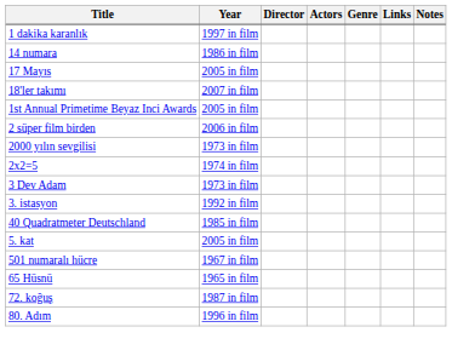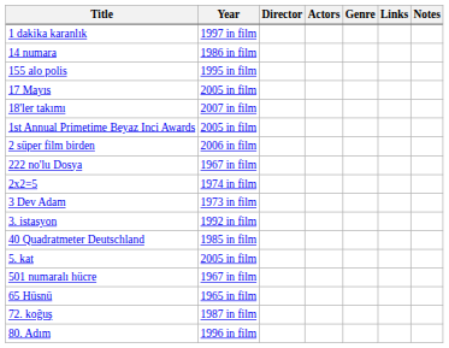 <table class="sortable wikitable" align=left border=1 cellpadding=6 cellspacing=0 style="margin: 0 0 0 1em; background: #ffffff; border: 1px #aaaaaa solid; border-collapse: collapse; text-align:left; font-size: 95%;">
 <tr style="text-align:center; background: #efefef; border-bottom:2px solid gray;">
 <th>Title</th>
 <th>Year</th>
 <th>Director</th>
 <th>Actors</th>
 <th>Genre</th>
 <th>Links</th>
 <th>Notes</th>
 </tr>
 <tr>
 <td><a href='#'>1 dakika karanlık</a></td>
 <td><a href='#'>1997 in film</a></td>
 <td></td>
 <td></td>
 <td></td>
 <td></td>
 <td></td>
 </tr>
 <tr>
 <td><a href='#'>14 numara</a></td>
 <td><a href='#'>1986 in film</a></td>
+<td></td>
+<td></td>
+<td></td>
+<td></td>
+<td></td>
+</tr>
+<tr>
+<td><a href='#'>155 alo polis</a></td>
+<td><a href='#'>1995 in film</a></td>
 <td></td>
 <td></td>
 <td></td>
 <td></td>
 <td></td>
 </tr>
 <tr>
 <td><a href='#'>17 Mayıs</a></td>
 <td><a href='#'>2005 in film</a></td>
 <td></td>
 <td></td>
 <td></td>
 <td></td>
 <td></td>
 </tr>
 <tr>
 <td><a href='#'>18'ler takımı</a></td>
 <td><a href='#'>2007 in film</a></td>
 <td></td>
 <td></td>
 <td></td>
 <td></td>
 <td></td>
 </tr>
 <tr>
 <td><a href='#'>1st Annual Primetime Beyaz Inci Awards</a></td>
 <td><a href='#'>2005 in film</a></td>
 <td></td>
 <td></td>
 <td></td>
 <td></td>
 <td></td>
 </tr>
 <tr>
 <td><a href='#'>2 süper film birden</a></td>
 <td><a href='#'>2006 in film</a></td>
 <td></td>
 <td></td>
 <td></td>
 <td></td>
 <td></td>
 </tr>
 <tr>
-<td><a href='#'>2000 yılın sevgilisi</a></td>
-<td><a href='#'>1973 in film</a></td>
+<td><a href='#'>222 no'lu Dosya</a></td>
+<td><a href='#'>1967 in film</a></td>
 <td></td>
 <td></td>
 <td></td>
 <td></td>
 <td></td>
 </tr>
 <tr>
 <td><a href='#'>2x2=5</a></td>
 <td><a href='#'>1974 in film</a></td>
 <td></td>
 <td></td>
 <td></td>
 <td></td>
 <td></td>
 </tr>
 <tr>
 <td><a href='#'>3 Dev Adam</a></td>
 <td><a href='#'>1973 in film</a></td>
 <td></td>
 <td></td>
 <td></td>
 <td></td>
 <td></td>
 </tr>
 <tr>
 <td><a href='#'>3. istasyon</a></td>
 <td><a href='#'>1992 in film</a></td>
 <td></td>
 <td></td>
 <td></td>
 <td></td>
 <td></td>
 </tr>
 <tr>
 <td><a href='#'>40 Quadratmeter Deutschland</a></td>
 <td><a href='#'>1985 in film</a></td>
 <td></td>
 <td></td>
 <td></td>
 <td></td>
 <td></td>
 </tr>
 <tr>
 <td><a href='#'>5. kat</a></td>
 <td><a href='#'>2005 in film</a></td>
 <td></td>
 <td></td>
 <td></td>
 <td></td>
 <td></td>
 </tr>
 <tr>
 <td><a href='#'>501 numaralı hücre</a></td>
 <td><a href='#'>1967 in film</a></td>
 <td></td>
 <td></td>
 <td></td>
 <td></td>
 <td></td>
 </tr>
 <tr>
 <td><a href='#'>65 Hüsnü</a></td>
 <td><a href='#'>1965 in film</a></td>
 <td></td>
 <td></td>
 <td></td>
 <td></td>
 <td></td>
 </tr>
 <tr>
 <td><a href='#'>72. koğuş</a></td>
 <td><a href='#'>1987 in film</a></td>
 <td></td>
 <td></td>
 <td></td>
 <td></td>
 <td></td>
 </tr>
 <tr>
 <td><a href='#'>80. Adım</a></td>
 <td><a href='#'>1996 in film</a></td>
 <td></td>
 <td></td>
 <td></td>
 <td></td>
 <td></td>
 </tr>
 </table>
